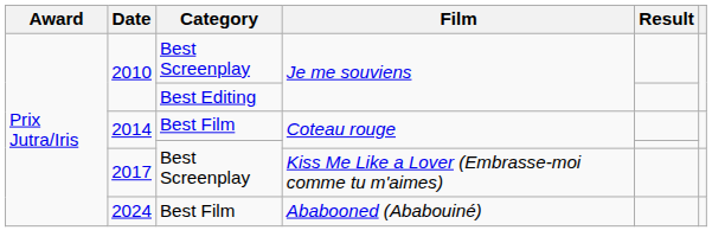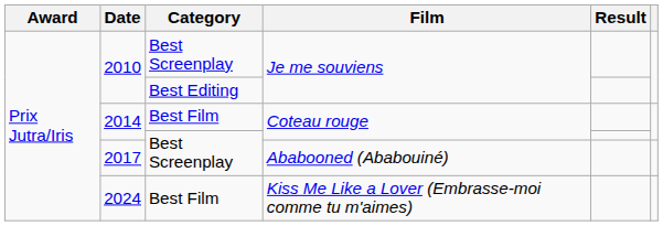 <table class="wikitable sortable plainrowheaders" style="width: 100%;">
 <tr>
 <th scope="col">Award</th>
 <th scope="col">Date</th>
 <th scope="col">Category</th>
 <th scope="col">Film</th>
 <th scope="col">Result</th>
 <th scope="col" class="unsortable"></th>
 </tr>
 <tr>
 <td rowspan=6><a href='#'>Prix Jutra/Iris</a></td>
 <td rowspan=2><a href='#'>2010</a></td>
 <td><a href='#'>Best Screenplay</a></td>
 <td rowspan=2><em><a href='#'>Je me souviens</a></em></td>
 <td></td>
 <td rowspan=2></td>
 </tr>
 <tr>
 <td><a href='#'>Best Editing</a></td>
 <td></td>
 </tr>
 <tr>
 <td rowspan=2><a href='#'>2014</a></td>
 <td><a href='#'>Best Film</a></td>
 <td rowspan=2><em><a href='#'>Coteau rouge</a></em></td>
 <td></td>
 <td rowspan=2></td>
 </tr>
 <tr>
 <td rowspan=2>Best Screenplay</td>
 <td></td>
 </tr>
 <tr>
 <td><a href='#'>2017</a></td>
-<td><em><a href='#'>Kiss Me Like a Lover</a> (Embrasse-moi comme tu m'aimes)</em></td>
+<td><em><a href='#'>Ababooned</a> (Ababouiné)</em></td>
 <td></td>
 <td></td>
 </tr>
 <tr>
 <td><a href='#'>2024</a></td>
 <td>Best Film</td>
-<td><em><a href='#'>Ababooned</a> (Ababouiné)</em></td>
+<td><em><a href='#'>Kiss Me Like a Lover</a> (Embrasse-moi comme tu m'aimes)</em></td>
 <td></td>
 <td></td>
 </tr>
 </table>
